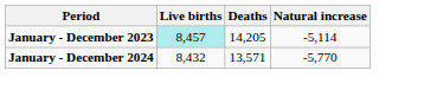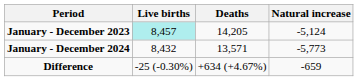 <table class="wikitable sortable collapsible collapsed"  style="text-align:center;">
 <tr>
 <th>Period</th>
 <th>Live births</th>
 <th>Deaths</th>
 <th>Natural increase</th>
 </tr>
 <tr>
 <td><strong>January - December 2023</strong></td>
 <td style="background: paleturquoise;">8,457</td>
 <td>14,205</td>
-<td>-5,114</td>
+<td>-5,124</td>
 </tr>
 <tr>
 <td><strong>January - December 2024</strong></td>
 <td>8,432</td>
 <td>13,571</td>
-<td>-5,770</td>
+<td>-5,773</td>
+</tr>
+<tr>
+<td><strong>Difference</strong></td>
+<td> -25 (-0.30%)</td>
+<td> +634 (+4.67%)</td>
+<td> -659</td>
 </tr>
 </table>
